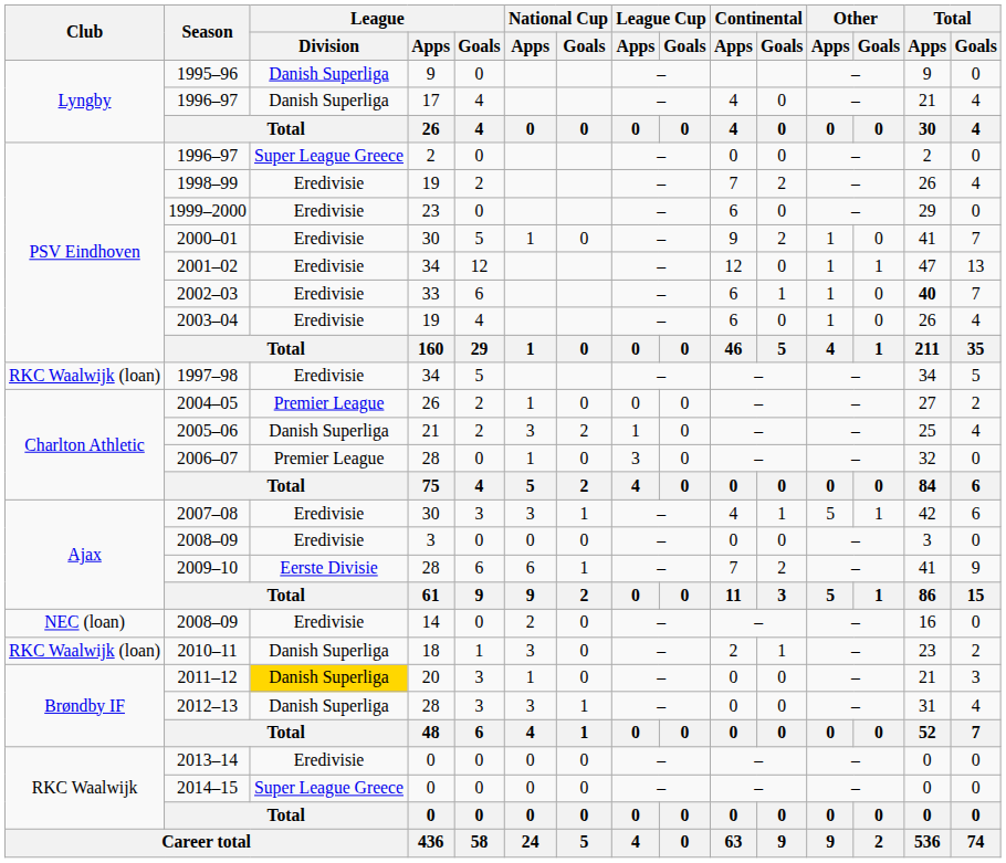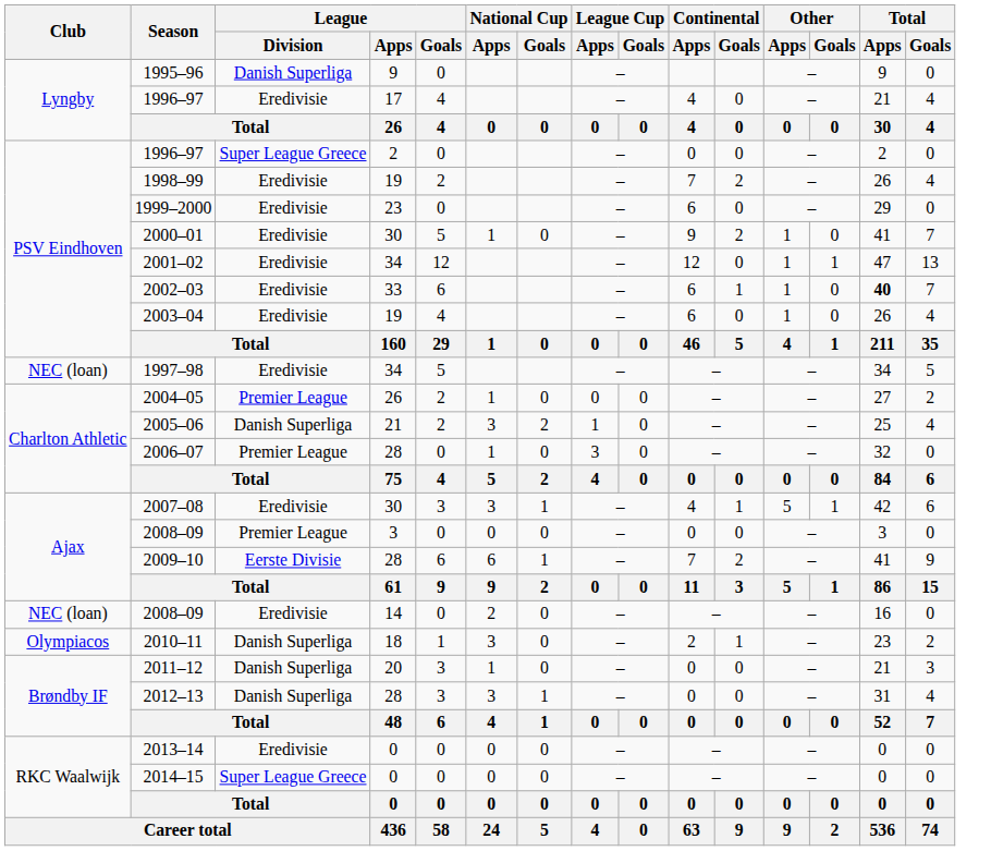 <table class="wikitable" style="text-align:center">
 <tr>
 <th rowspan="2">Club</th>
 <th rowspan="2">Season</th>
 <th colspan="3">League</th>
 <th colspan="2">National Cup</th>
 <th colspan="2">League Cup</th>
 <th colspan="2">Continental</th>
 <th colspan="2">Other</th>
 <th colspan="2">Total</th>
 </tr>
 <tr>
 <th>Division</th>
 <th>Apps</th>
 <th>Goals</th>
 <th>Apps</th>
 <th>Goals</th>
 <th>Apps</th>
 <th>Goals</th>
 <th>Apps</th>
 <th>Goals</th>
 <th>Apps</th>
 <th>Goals</th>
 <th>Apps</th>
 <th>Goals</th>
 </tr>
 <tr>
 <td rowspan="3"><a href='#'>Lyngby</a></td>
 <td>1995–96</td>
 <td><a href='#'>Danish Superliga</a></td>
 <td>9</td>
 <td>0</td>
 <td></td>
 <td></td>
 <td colspan="2">–</td>
 <td></td>
 <td></td>
 <td colspan="2">–</td>
 <td>9</td>
 <td>0</td>
 </tr>
 <tr>
 <td>1996–97</td>
-<td>Danish Superliga</td>
+<td>Eredivisie</td>
 <td>17</td>
 <td>4</td>
 <td></td>
 <td></td>
 <td colspan="2">–</td>
 <td>4</td>
 <td>0</td>
 <td colspan="2">–</td>
 <td>21</td>
 <td>4</td>
 </tr>
 <tr>
 <th colspan="2">Total</th>
 <th>26</th>
 <th>4</th>
 <th>0</th>
 <th>0</th>
 <th>0</th>
 <th>0</th>
 <th>4</th>
 <th>0</th>
 <th>0</th>
 <th>0</th>
 <th>30</th>
 <th>4</th>
 </tr>
 <tr>
 <td rowspan="8"><a href='#'>PSV Eindhoven</a></td>
 <td>1996–97</td>
 <td><a href='#'>Super League Greece</a></td>
 <td>2</td>
 <td>0</td>
 <td></td>
 <td></td>
 <td colspan="2">–</td>
 <td>0</td>
 <td>0</td>
 <td colspan="2">–</td>
 <td>2</td>
 <td>0</td>
 </tr>
 <tr>
 <td>1998–99</td>
 <td>Eredivisie</td>
 <td>19</td>
 <td>2</td>
 <td></td>
 <td></td>
 <td colspan="2">–</td>
 <td>7</td>
 <td>2</td>
 <td colspan="2">–</td>
 <td>26</td>
 <td>4</td>
 </tr>
 <tr>
 <td>1999–2000</td>
 <td>Eredivisie</td>
 <td>23</td>
 <td>0</td>
 <td></td>
 <td></td>
 <td colspan="2">–</td>
 <td>6</td>
 <td>0</td>
 <td colspan="2">–</td>
 <td>29</td>
 <td>0</td>
 </tr>
 <tr>
 <td>2000–01</td>
 <td>Eredivisie</td>
 <td>30</td>
 <td>5</td>
 <td>1</td>
 <td>0</td>
 <td colspan="2">–</td>
 <td>9</td>
 <td>2</td>
 <td>1</td>
 <td>0</td>
 <td>41</td>
 <td>7</td>
 </tr>
 <tr>
 <td>2001–02</td>
 <td>Eredivisie</td>
 <td>34</td>
 <td>12</td>
 <td></td>
 <td></td>
 <td colspan="2">–</td>
 <td>12</td>
 <td>0</td>
 <td>1</td>
 <td>1</td>
 <td>47</td>
 <td>13</td>
 </tr>
 <tr>
 <td>2002–03</td>
 <td>Eredivisie</td>
 <td>33</td>
 <td>6</td>
 <td></td>
 <td></td>
 <td colspan="2">–</td>
 <td>6</td>
 <td>1</td>
 <td>1</td>
 <td>0</td>
 <td><strong>40</strong></td>
 <td>7</td>
 </tr>
 <tr>
 <td>2003–04</td>
 <td>Eredivisie</td>
 <td>19</td>
 <td>4</td>
 <td></td>
 <td></td>
 <td colspan="2">–</td>
 <td>6</td>
 <td>0</td>
 <td>1</td>
 <td>0</td>
 <td>26</td>
 <td>4</td>
 </tr>
 <tr>
 <th colspan="2">Total</th>
 <th>160</th>
 <th>29</th>
 <th>1</th>
 <th>0</th>
 <th>0</th>
 <th>0</th>
 <th>46</th>
 <th>5</th>
 <th>4</th>
 <th>1</th>
 <th>211</th>
 <th>35</th>
 </tr>
 <tr>
-<td><a href='#'>RKC Waalwijk</a> (loan)</td>
+<td><a href='#'>NEC</a> (loan)</td>
 <td>1997–98</td>
 <td>Eredivisie</td>
 <td>34</td>
 <td>5</td>
 <td></td>
 <td></td>
 <td colspan="2">–</td>
 <td colspan="2">–</td>
 <td colspan="2">–</td>
 <td>34</td>
 <td>5</td>
 </tr>
 <tr>
 <td rowspan="4"><a href='#'>Charlton Athletic</a></td>
 <td>2004–05</td>
 <td><a href='#'>Premier League</a></td>
 <td>26</td>
 <td>2</td>
 <td>1</td>
 <td>0</td>
 <td>0</td>
 <td>0</td>
 <td colspan="2">–</td>
 <td colspan="2">–</td>
 <td>27</td>
 <td>2</td>
 </tr>
 <tr>
 <td>2005–06</td>
 <td>Danish Superliga</td>
 <td>21</td>
 <td>2</td>
 <td>3</td>
 <td>2</td>
 <td>1</td>
 <td>0</td>
 <td colspan="2">–</td>
 <td colspan="2">–</td>
 <td>25</td>
 <td>4</td>
 </tr>
 <tr>
 <td>2006–07</td>
 <td>Premier League</td>
 <td>28</td>
 <td>0</td>
 <td>1</td>
 <td>0</td>
 <td>3</td>
 <td>0</td>
 <td colspan="2">–</td>
 <td colspan="2">–</td>
 <td>32</td>
 <td>0</td>
 </tr>
 <tr>
 <th colspan="2">Total</th>
 <th>75</th>
 <th>4</th>
 <th>5</th>
 <th>2</th>
 <th>4</th>
 <th>0</th>
 <th>0</th>
 <th>0</th>
 <th>0</th>
 <th>0</th>
 <th>84</th>
 <th>6</th>
 </tr>
 <tr>
 <td rowspan="4"><a href='#'>Ajax</a></td>
 <td>2007–08</td>
 <td>Eredivisie</td>
 <td>30</td>
 <td>3</td>
 <td>3</td>
 <td>1</td>
 <td colspan="2">–</td>
 <td>4</td>
 <td>1</td>
 <td>5</td>
 <td>1</td>
 <td>42</td>
 <td>6</td>
 </tr>
 <tr>
 <td>2008–09</td>
-<td>Eredivisie</td>
+<td>Premier League</td>
 <td>3</td>
 <td>0</td>
 <td>0</td>
 <td>0</td>
 <td colspan="2">–</td>
 <td>0</td>
 <td>0</td>
 <td colspan="2">–</td>
 <td>3</td>
 <td>0</td>
 </tr>
 <tr>
 <td>2009–10</td>
 <td><a href='#'>Eerste Divisie</a></td>
 <td>28</td>
 <td>6</td>
 <td>6</td>
 <td>1</td>
 <td colspan="2">–</td>
 <td>7</td>
 <td>2</td>
 <td colspan="2">–</td>
 <td>41</td>
 <td>9</td>
 </tr>
 <tr>
 <th colspan="2">Total</th>
 <th>61</th>
 <th>9</th>
 <th>9</th>
 <th>2</th>
 <th>0</th>
 <th>0</th>
 <th>11</th>
 <th>3</th>
 <th>5</th>
 <th>1</th>
 <th>86</th>
 <th>15</th>
 </tr>
 <tr>
 <td><a href='#'>NEC</a> (loan)</td>
 <td>2008–09</td>
 <td>Eredivisie</td>
 <td>14</td>
 <td>0</td>
 <td>2</td>
 <td>0</td>
 <td colspan="2">–</td>
 <td colspan="2">–</td>
 <td colspan="2">–</td>
 <td>16</td>
 <td>0</td>
 </tr>
 <tr>
-<td><a href='#'>RKC Waalwijk</a> (loan)</td>
+<td><a href='#'>Olympiacos</a></td>
 <td>2010–11</td>
 <td>Danish Superliga</td>
 <td>18</td>
 <td>1</td>
 <td>3</td>
 <td>0</td>
 <td colspan="2">–</td>
 <td>2</td>
 <td>1</td>
 <td colspan="2">–</td>
 <td>23</td>
 <td>2</td>
 </tr>
 <tr>
 <td rowspan="3"><a href='#'>Brøndby IF</a></td>
 <td>2011–12</td>
-<td style="background: gold;">Danish Superliga</td>
+<td>Danish Superliga</td>
 <td>20</td>
 <td>3</td>
 <td>1</td>
 <td>0</td>
 <td colspan="2">–</td>
 <td>0</td>
 <td>0</td>
 <td colspan="2">–</td>
 <td>21</td>
 <td>3</td>
 </tr>
 <tr>
 <td>2012–13</td>
 <td>Danish Superliga</td>
 <td>28</td>
 <td>3</td>
 <td>3</td>
 <td>1</td>
 <td colspan="2">–</td>
 <td>0</td>
 <td>0</td>
 <td colspan="2">–</td>
 <td>31</td>
 <td>4</td>
 </tr>
 <tr>
 <th colspan="2">Total</th>
 <th>48</th>
 <th>6</th>
 <th>4</th>
 <th>1</th>
 <th>0</th>
 <th>0</th>
 <th>0</th>
 <th>0</th>
 <th>0</th>
 <th>0</th>
 <th>52</th>
 <th>7</th>
 </tr>
 <tr>
 <td rowspan="3">RKC Waalwijk</td>
 <td>2013–14</td>
 <td>Eredivisie</td>
 <td>0</td>
 <td>0</td>
 <td>0</td>
 <td>0</td>
 <td colspan="2">–</td>
 <td colspan="2">–</td>
 <td colspan="2">–</td>
 <td>0</td>
 <td>0</td>
 </tr>
 <tr>
 <td>2014–15</td>
 <td><a href='#'>Super League Greece</a></td>
 <td>0</td>
 <td>0</td>
 <td>0</td>
 <td>0</td>
 <td colspan="2">–</td>
 <td colspan="2">–</td>
 <td colspan="2">–</td>
 <td>0</td>
 <td>0</td>
 </tr>
 <tr>
 <th colspan="2">Total</th>
 <th>0</th>
 <th>0</th>
 <th>0</th>
 <th>0</th>
 <th>0</th>
 <th>0</th>
 <th>0</th>
 <th>0</th>
 <th>0</th>
 <th>0</th>
 <th>0</th>
 <th>0</th>
 </tr>
 <tr>
 <th colspan="3">Career total</th>
 <th>436</th>
 <th>58</th>
 <th>24</th>
 <th>5</th>
 <th>4</th>
 <th>0</th>
 <th>63</th>
 <th>9</th>
 <th>9</th>
 <th>2</th>
 <th>536</th>
 <th>74</th>
 </tr>
 </table>
